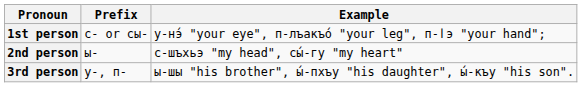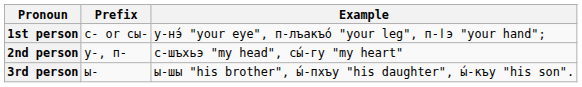 <table class="wikitable">
 <tr>
 <th>Pronoun</th>
 <th>Prefix</th>
 <th>Example</th>
 </tr>
 <tr>
 <th>1st person</th>
 <td>с- or сы-</td>
 <td>у-нэ́ "your eye", п-лъакъо́ "your leg", п-ӏэ "your hand";</td>
 </tr>
 <tr>
 <th>2nd person</th>
-<td>ы-</td>
+<td>у-, п-</td>
 <td>с-шъхьэ "my head", сы́-гу "my heart"</td>
 </tr>
 <tr>
 <th>3rd person</th>
-<td>у-, п-</td>
+<td>ы-</td>
 <td>ы-шы "his brother", ы́-пхъу "his daughter", ы́-къу "his son".</td>
 </tr>
 </table>
